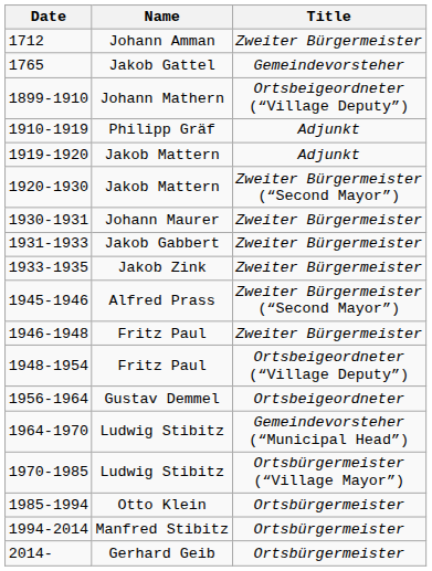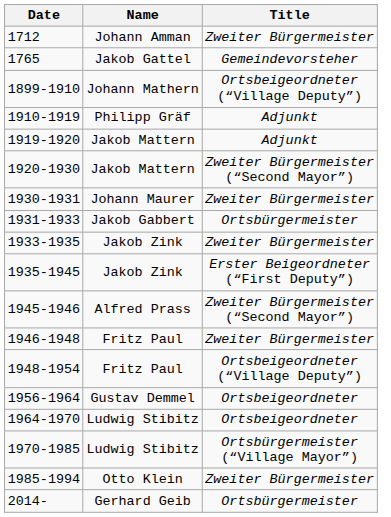 <table class="wikitable">
 <tr>
 <th align="center">Date</th>
 <th>Name</th>
 <th>Title</th>
 </tr>
 <tr>
 <td class="bgcolor5">1712</td>
 <td align="center">Johann Amman</td>
 <td align="center"><em>Zweiter Bürgermeister</em></td>
 </tr>
 <tr>
 <td class="bgcolor5">1765</td>
 <td align="center">Jakob Gattel</td>
 <td align="center"><em>Gemeindevorsteher</em></td>
 </tr>
 <tr>
 <td class="bgcolor5">1899-1910</td>
 <td align="center">Johann Mathern</td>
 <td align="center"><em>Ortsbeigeordneter</em><br>(“Village Deputy”)</td>
 </tr>
 <tr>
 <td class="bgcolor5">1910-1919</td>
 <td align="center">Philipp Gräf</td>
 <td align="center"><em>Adjunkt</em></td>
 </tr>
 <tr>
 <td class="bgcolor5">1919-1920</td>
 <td align="center">Jakob Mattern</td>
 <td align="center"><em>Adjunkt</em></td>
 </tr>
 <tr>
 <td class="bgcolor5">1920-1930</td>
 <td align="center">Jakob Mattern</td>
 <td align="center"><em>Zweiter Bürgermeister</em><br>(“Second Mayor”)</td>
 </tr>
 <tr>
 <td class="bgcolor5">1930-1931</td>
 <td align="center">Johann Maurer</td>
 <td align="center"><em>Zweiter Bürgermeister</em></td>
 </tr>
 <tr>
 <td class="bgcolor5">1931-1933</td>
 <td align="center">Jakob Gabbert</td>
-<td align="center"><em>Zweiter Bürgermeister</em></td>
+<td align="center"><em>Ortsbürgermeister</em></td>
 </tr>
 <tr>
 <td class="bgcolor5">1933-1935</td>
 <td align="center">Jakob Zink</td>
 <td align="center"><em>Zweiter Bürgermeister</em></td>
+</tr>
+<tr>
+<td class="bgcolor5">1935-1945</td>
+<td align="center">Jakob Zink</td>
+<td align="center"><em>Erster Beigeordneter</em><br>(“First Deputy”)</td>
 </tr>
 <tr>
 <td class="bgcolor5">1945-1946</td>
 <td align="center">Alfred Prass</td>
 <td align="center"><em>Zweiter Bürgermeister</em><br>(“Second Mayor”)</td>
 </tr>
 <tr>
 <td class="bgcolor5">1946-1948</td>
 <td align="center">Fritz Paul</td>
 <td align="center"><em>Zweiter Bürgermeister</em></td>
 </tr>
 <tr>
 <td class="bgcolor5">1948-1954</td>
 <td align="center">Fritz Paul</td>
 <td align="center"><em>Ortsbeigeordneter</em><br>(“Village Deputy”)</td>
 </tr>
 <tr>
 <td class="bgcolor5">1956-1964</td>
 <td align="center">Gustav Demmel</td>
 <td align="center"><em>Ortsbeigeordneter</em></td>
 </tr>
 <tr>
 <td class="bgcolor5">1964-1970</td>
 <td align="center">Ludwig Stibitz</td>
-<td align="center"><em>Gemeindevorsteher</em><br>(“Municipal Head”)</td>
+<td align="center"><em>Ortsbeigeordneter</em></td>
 </tr>
 <tr>
 <td class="bgcolor5">1970-1985</td>
 <td align="center">Ludwig Stibitz</td>
 <td align="center"><em>Ortsbürgermeister</em><br>(“Village Mayor”)</td>
 </tr>
 <tr>
 <td class="bgcolor5">1985-1994</td>
 <td align="center">Otto Klein</td>
-<td align="center"><em>Ortsbürgermeister</em></td>
-</tr>
-<tr>
-<td class="bgcolor5">1994-2014</td>
-<td align="center">Manfred Stibitz</td>
-<td align="center"><em>Ortsbürgermeister</em></td>
+<td align="center"><em>Zweiter Bürgermeister</em></td>
 </tr>
 <tr>
 <td class="bgcolor5">2014-</td>
 <td align="center">Gerhard Geib</td>
 <td align="center"><em>Ortsbürgermeister</em></td>
 </tr>
 </table>
